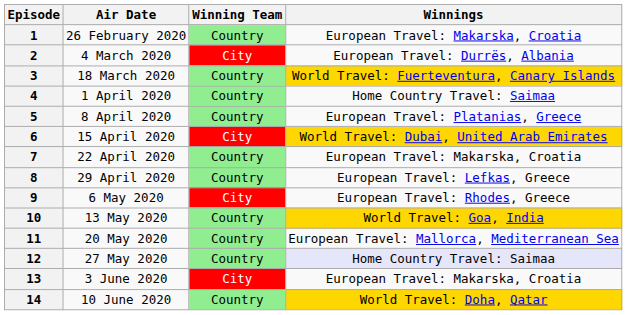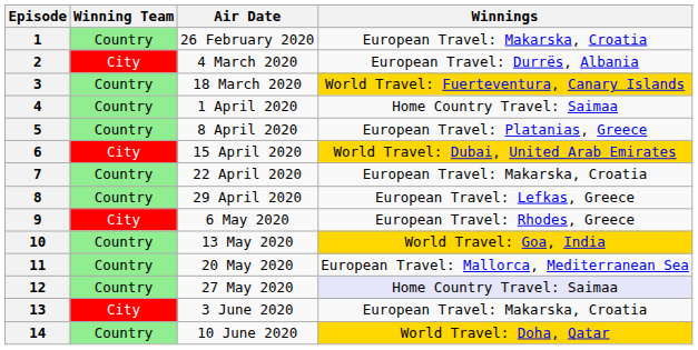 <table class="wikitable" style="text-align:center;">
 <tr>
 <th>Episode</th>
+<th>Winning Team</th>
 <th>Air Date</th>
-<th>Winning Team</th>
 <th>Winnings</th>
 </tr>
 <tr>
 <th>1</th>
+<td style="background: lightgreen;">Country</td>
 <td>26 February 2020</td>
-<td style="background: lightgreen;">Country</td>
 <td>European Travel: <a href='#'>Makarska</a>, <a href='#'>Croatia</a></td>
 </tr>
 <tr>
 <th>2</th>
+<td style="background:red; color:white;">City</td>
 <td>4 March 2020</td>
-<td style="background:red; color:white;">City</td>
 <td>European Travel: <a href='#'>Durrës</a>, <a href='#'>Albania</a></td>
 </tr>
 <tr>
 <th>3</th>
+<td style="background: lightgreen;">Country</td>
 <td>18 March 2020</td>
-<td style="background: lightgreen;">Country</td>
 <td bgcolor="gold">World Travel: <a href='#'>Fuerteventura</a>, <a href='#'>Canary Islands</a></td>
 </tr>
 <tr>
 <th>4</th>
+<td style="background: lightgreen;">Country</td>
 <td>1 April 2020</td>
-<td style="background: lightgreen;">Country</td>
 <td>Home Country Travel: <a href='#'>Saimaa</a></td>
 </tr>
 <tr>
 <th>5</th>
+<td style="background: lightgreen;">Country</td>
 <td>8 April 2020</td>
-<td style="background: lightgreen;">Country</td>
 <td>European Travel: <a href='#'>Platanias</a>, <a href='#'>Greece</a></td>
 </tr>
 <tr>
 <th>6</th>
+<td style="background:red; color:white;">City</td>
 <td>15 April 2020</td>
-<td style="background:red; color:white;">City</td>
 <td bgcolor="gold">World Travel: <a href='#'>Dubai</a>, <a href='#'>United Arab Emirates</a></td>
 </tr>
 <tr>
 <th>7</th>
+<td style="background: lightgreen;">Country</td>
 <td>22 April 2020</td>
-<td style="background: lightgreen;">Country</td>
 <td>European Travel: Makarska, Croatia</td>
 </tr>
 <tr>
 <th>8</th>
+<td style="background: lightgreen;">Country</td>
 <td>29 April 2020</td>
-<td style="background: lightgreen;">Country</td>
 <td>European Travel: <a href='#'>Lefkas</a>, Greece</td>
 </tr>
 <tr>
 <th>9</th>
+<td style="background:red; color:white;">City</td>
 <td>6 May 2020</td>
-<td style="background:red; color:white;">City</td>
 <td>European Travel: <a href='#'>Rhodes</a>, Greece</td>
 </tr>
 <tr>
 <th>10</th>
+<td style="background: lightgreen;">Country</td>
 <td>13 May 2020</td>
-<td style="background: lightgreen;">Country</td>
 <td bgcolor="gold">World Travel: <a href='#'>Goa</a>, <a href='#'>India</a></td>
 </tr>
 <tr>
 <th>11</th>
+<td style="background: lightgreen;">Country</td>
 <td>20 May 2020</td>
-<td style="background: lightgreen;">Country</td>
 <td>European Travel: <a href='#'>Mallorca</a>, <a href='#'>Mediterranean Sea</a></td>
 </tr>
 <tr>
 <th>12</th>
+<td style="background: lightgreen;">Country</td>
 <td>27 May 2020</td>
-<td style="background: lightgreen;">Country</td>
 <td style="background: lavender;">Home Country Travel: Saimaa</td>
 </tr>
 <tr>
 <th>13</th>
+<td style="background:red; color:white;">City</td>
 <td>3 June 2020</td>
-<td style="background:red; color:white;">City</td>
 <td>European Travel: Makarska, Croatia</td>
 </tr>
 <tr>
 <th>14</th>
+<td style="background: lightgreen;">Country</td>
 <td>10 June 2020</td>
-<td style="background: lightgreen;">Country</td>
 <td bgcolor="gold">World Travel: <a href='#'>Doha</a>, <a href='#'>Qatar</a></td>
 </tr>
 </table>
